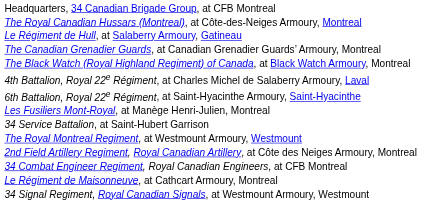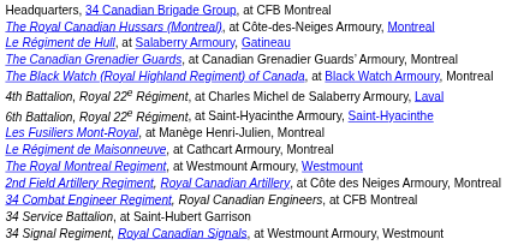 <table style="vertical-align:top">
 <tr>
 <td style="vertical-align:top;line-height: 5px"></td>
 <td>Headquarters, <a href='#'>34 Canadian Brigade Group</a>, at CFB Montreal</td>
 </tr>
 <tr>
 <td style="vertical-align:top;line-height: 5px"></td>
 <td><em><a href='#'>The Royal Canadian Hussars (Montreal)</a></em>, at Côte-des-Neiges Armoury, <a href='#'>Montreal</a></td>
 </tr>
 <tr>
 <td style="vertical-align:top;line-height: 5px"></td>
 <td><em><a href='#'>Le Régiment de Hull</a></em>, at <a href='#'>Salaberry Armoury</a>, <a href='#'>Gatineau</a></td>
 </tr>
 <tr>
 <td style="vertical-align:top;line-height: 5px"></td>
 <td><em><a href='#'>The Canadian Grenadier Guards</a></em>, at Canadian Grenadier Guards’ Armoury, Montreal</td>
 </tr>
 <tr>
 <td style="vertical-align:top;line-height: 5px"></td>
 <td><em><a href='#'>The Black Watch (Royal Highland Regiment) of Canada</a></em>, at <a href='#'>Black Watch Armoury</a>, Montreal</td>
 </tr>
 <tr>
 <td style="vertical-align:top;line-height: 5px"></td>
 <td><em>4th Battalion, Royal 22<sup>e</sup> Régiment</em>, at Charles Michel de Salaberry Armoury, <a href='#'>Laval</a></td>
 </tr>
 <tr>
 <td style="vertical-align:top;line-height: 5px"></td>
 <td><em>6th Battalion, Royal 22<sup>e</sup> Régiment</em>, at Saint-Hyacinthe Armoury, <a href='#'>Saint-Hyacinthe</a></td>
 </tr>
 <tr>
 <td style="vertical-align:top;line-height: 5px"></td>
 <td><em><a href='#'>Les Fusiliers Mont-Royal</a></em>, at Manège Henri-Julien, Montreal</td>
 </tr>
 <tr>
 <td style="vertical-align:top;line-height: 5px"></td>
-<td><em>34 Service Battalion</em>, at Saint-Hubert Garrison</td>
+<td><em><a href='#'>Le Régiment de Maisonneuve</a></em>, at Cathcart Armoury, Montreal</td>
 </tr>
 <tr>
 <td style="vertical-align:top;line-height: 5px"></td>
 <td><em><a href='#'>The Royal Montreal Regiment</a></em>, at Westmount Armoury, <a href='#'>Westmount</a></td>
 </tr>
 <tr>
 <td style="vertical-align:top;line-height: 5px"></td>
 <td><em><a href='#'>2nd Field Artillery Regiment</a>, <a href='#'>Royal Canadian Artillery</a></em>, at Côte des Neiges Armoury, Montreal</td>
 </tr>
 <tr>
 <td style="vertical-align:top;line-height: 5px"></td>
 <td><em><a href='#'>34 Combat Engineer Regiment</a>, Royal Canadian Engineers</em>, at CFB Montreal</td>
 </tr>
 <tr>
 <td style="vertical-align:top;line-height: 5px"></td>
-<td><em><a href='#'>Le Régiment de Maisonneuve</a></em>, at Cathcart Armoury, Montreal</td>
+<td><em>34 Service Battalion</em>, at Saint-Hubert Garrison</td>
 </tr>
 <tr>
 <td style="vertical-align:top;line-height: 5px"></td>
 <td><em>34 Signal Regiment, <a href='#'>Royal Canadian Signals</a></em>, at Westmount Armoury, Westmount</td>
 </tr>
 </table>
